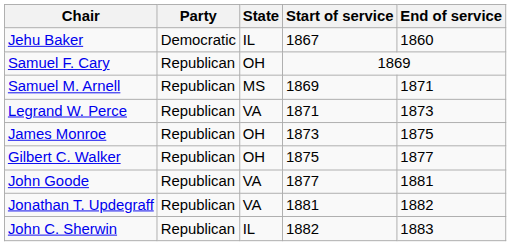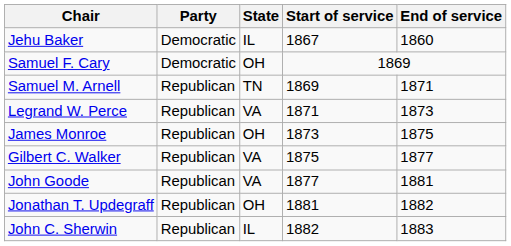 <table class=wikitable>
 <tr>
 <th>Chair</th>
 <th>Party</th>
 <th>State</th>
 <th>Start of service</th>
 <th>End of service</th>
 </tr>
 <tr>
 <td><a href='#'>Jehu Baker</a></td>
 <td>Democratic</td>
 <td>IL</td>
 <td>1867</td>
 <td>1860</td>
 </tr>
 <tr>
 <td><a href='#'>Samuel F. Cary</a></td>
-<td>Republican</td>
+<td>Democratic</td>
 <td>OH</td>
 <td colspan=2 style="text-align:center;">1869</td>
 </tr>
 <tr>
 <td><a href='#'>Samuel M. Arnell</a></td>
 <td>Republican</td>
-<td>MS</td>
+<td>TN</td>
 <td>1869</td>
 <td>1871</td>
 </tr>
 <tr>
 <td><a href='#'>Legrand W. Perce</a></td>
 <td>Republican</td>
 <td>VA</td>
 <td>1871</td>
 <td>1873</td>
 </tr>
 <tr>
 <td><a href='#'>James Monroe</a></td>
 <td>Republican</td>
 <td>OH</td>
 <td>1873</td>
 <td>1875</td>
 </tr>
 <tr>
 <td><a href='#'>Gilbert C. Walker</a></td>
 <td>Republican</td>
-<td>OH</td>
+<td>VA</td>
 <td>1875</td>
 <td>1877</td>
 </tr>
 <tr>
 <td><a href='#'>John Goode</a></td>
 <td>Republican</td>
 <td>VA</td>
 <td>1877</td>
 <td>1881</td>
 </tr>
 <tr>
 <td><a href='#'>Jonathan T. Updegraff</a></td>
 <td>Republican</td>
-<td>VA</td>
+<td>OH</td>
 <td>1881</td>
 <td>1882</td>
 </tr>
 <tr>
 <td><a href='#'>John C. Sherwin</a></td>
 <td>Republican</td>
 <td>IL</td>
 <td>1882</td>
 <td>1883</td>
 </tr>
 </table>
